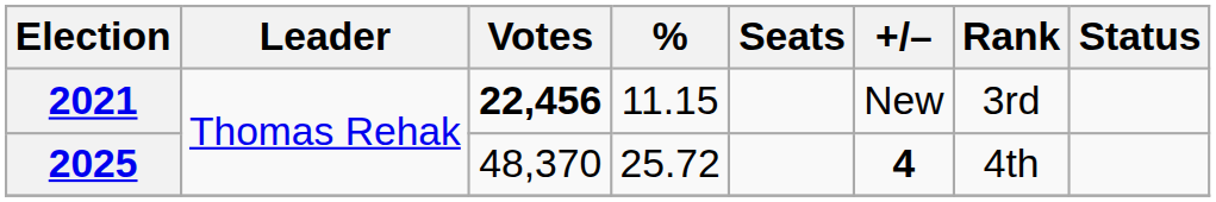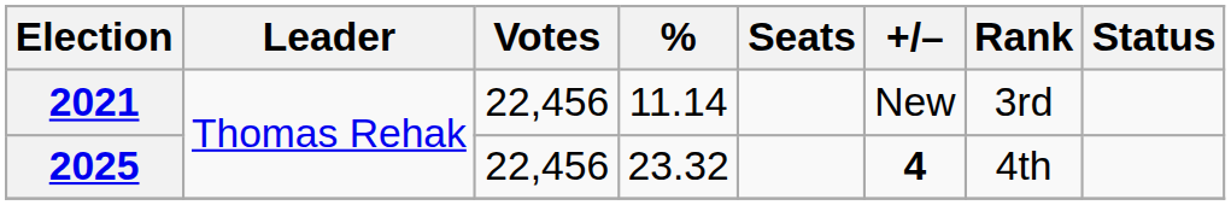 <table class=wikitable style=text-align:center>
 <tr>
 <th>Election</th>
 <th>Leader</th>
 <th>Votes</th>
 <th>%</th>
 <th>Seats</th>
 <th>+/–</th>
 <th>Rank</th>
 <th>Status</th>
 </tr>
 <tr>
 <th><a href='#'>2021</a></th>
 <td rowspan=2><a href='#'>Thomas Rehak</a></td>
-<td><strong>22,456</strong></td>
-<td>11.15</td>
+<td>22,456</td>
+<td>11.14</td>
 <td></td>
 <td>New</td>
 <td> 3rd</td>
 <td></td>
 </tr>
 <tr>
 <th><a href='#'>2025</a></th>
-<td>48,370</td>
-<td>25.72</td>
+<td>22,456</td>
+<td>23.32</td>
 <td></td>
 <td><strong> 4</strong></td>
 <td> 4th</td>
 <td></td>
 </tr>
 <tr>
 </tr>
 </table>
